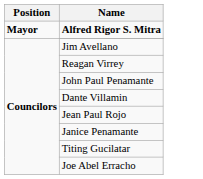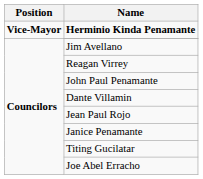 <table class=wikitable>
 <tr>
 <th>Position</th>
 <th>Name</th>
 </tr>
 <tr>
-<td><strong>Mayor</strong></td>
-<td><strong>Alfred Rigor S. Mitra</strong></td>
+<td><strong>Vice-Mayor</strong></td>
+<td><strong>Herminio Kinda Penamante</strong></td>
 </tr>
 <tr>
 <td rowspan=9><strong>Councilors</strong></td>
 </tr>
 <tr>
 <td>Jim Avellano</td>
 </tr>
 <tr>
 <td>Reagan Virrey</td>
 </tr>
 <tr>
 <td>John Paul Penamante</td>
 </tr>
 <tr>
 <td>Dante Villamin</td>
 </tr>
 <tr>
 <td>Jean Paul Rojo</td>
 </tr>
 <tr>
 <td>Janice Penamante</td>
 </tr>
 <tr>
 <td>Titing Gucilatar</td>
 </tr>
 <tr>
 <td>Joe Abel Erracho</td>
 </tr>
 </table>
